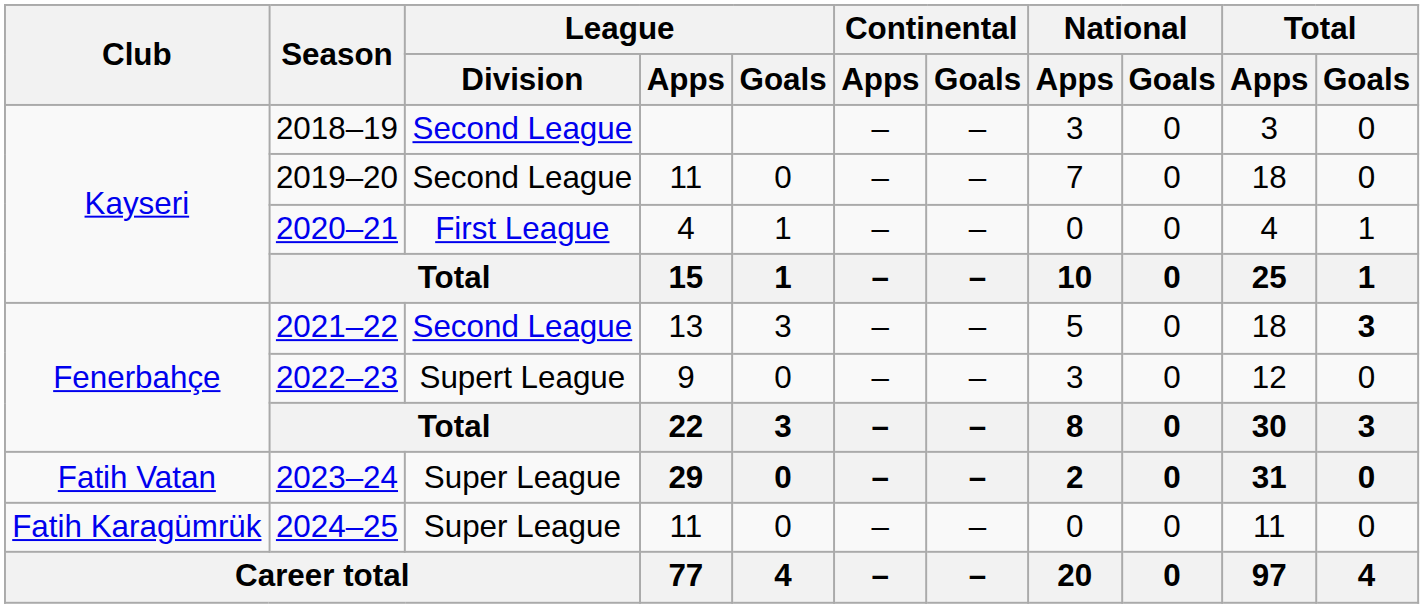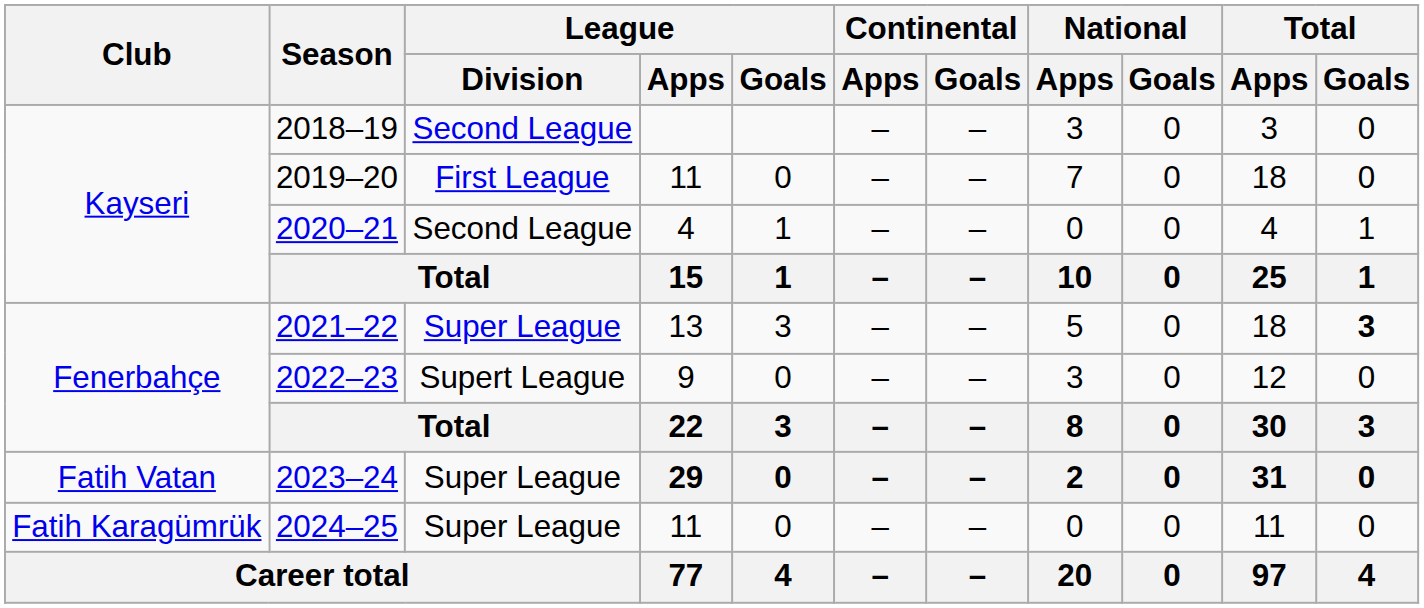 <table class="wikitable" style="text-align: center;">
 <tr>
 <th rowspan="2">Club</th>
 <th rowspan="2">Season</th>
 <th colspan="3">League</th>
 <th colspan="2">Continental</th>
 <th colspan="2">National</th>
 <th colspan="2">Total</th>
 </tr>
 <tr>
 <th>Division</th>
 <th>Apps</th>
 <th>Goals</th>
 <th>Apps</th>
 <th>Goals</th>
 <th>Apps</th>
 <th>Goals</th>
 <th>Apps</th>
 <th>Goals</th>
 </tr>
 <tr>
 <td rowspan=4><a href='#'>Kayseri</a></td>
 <td>2018–19</td>
 <td><a href='#'>Second League</a></td>
 <td></td>
 <td></td>
 <td>–</td>
 <td>–</td>
 <td>3</td>
 <td>0</td>
 <td>3</td>
 <td>0</td>
 </tr>
 <tr>
 <td>2019–20</td>
-<td>Second League</td>
+<td><a href='#'>First League</a></td>
 <td>11</td>
 <td>0</td>
 <td>–</td>
 <td>–</td>
 <td>7</td>
 <td>0</td>
 <td>18</td>
 <td>0</td>
 </tr>
 <tr>
 <td><a href='#'>2020–21</a></td>
-<td><a href='#'>First League</a></td>
+<td>Second League</td>
 <td>4</td>
 <td>1</td>
 <td>–</td>
 <td>–</td>
 <td>0</td>
 <td>0</td>
 <td>4</td>
 <td>1</td>
 </tr>
 <tr |->
 <th colspan="2">Total</th>
 <th>15</th>
 <th>1</th>
 <th>–</th>
 <th>–</th>
 <th>10</th>
 <th>0</th>
 <th>25</th>
 <th>1</th>
 </tr>
 <tr>
 <td rowspan=3><a href='#'>Fenerbahçe</a></td>
 <td><a href='#'>2021–22</a></td>
-<td><a href='#'>Second League</a></td>
+<td><a href='#'>Super League</a></td>
 <td>13</td>
 <td>3</td>
 <td>–</td>
 <td>–</td>
 <td>5</td>
 <td>0</td>
 <td>18</td>
 <td><strong>3</strong></td>
 </tr>
 <tr>
 <td><a href='#'>2022–23</a></td>
 <td>Supert League</td>
 <td>9</td>
 <td>0</td>
 <td>–</td>
 <td>–</td>
 <td>3</td>
 <td>0</td>
 <td>12</td>
 <td>0</td>
 </tr>
 <tr |->
 <th colspan="2">Total</th>
 <th>22</th>
 <th>3</th>
 <th>–</th>
 <th>–</th>
 <th>8</th>
 <th>0</th>
 <th>30</th>
 <th>3</th>
 </tr>
 <tr>
 <td rowspan=1><a href='#'>Fatih Vatan</a></td>
 <td><a href='#'>2023–24</a></td>
 <td>Super League</td>
 <th>29</th>
 <th>0</th>
 <th>–</th>
 <th>–</th>
 <th>2</th>
 <th>0</th>
 <th>31</th>
 <th>0</th>
 </tr>
 <tr>
 <td><a href='#'>Fatih Karagümrük</a></td>
 <td><a href='#'>2024–25</a></td>
 <td>Super League</td>
 <td>11</td>
 <td>0</td>
 <td>–</td>
 <td>–</td>
 <td>0</td>
 <td>0</td>
 <td>11</td>
 <td>0</td>
 </tr>
 <tr>
 <th colspan="3">Career total</th>
 <th>77</th>
 <th>4</th>
 <th>–</th>
 <th>–</th>
 <th>20</th>
 <th>0</th>
 <th>97</th>
 <th>4</th>
 </tr>
 </table>
